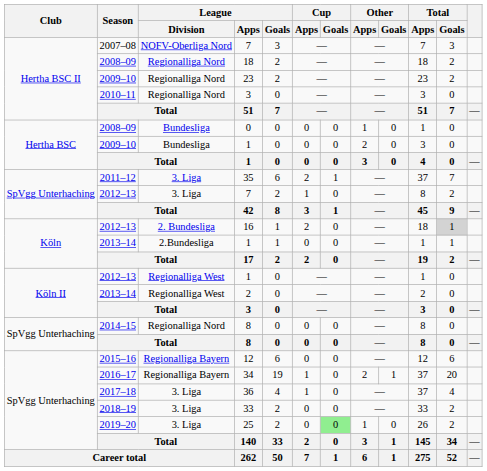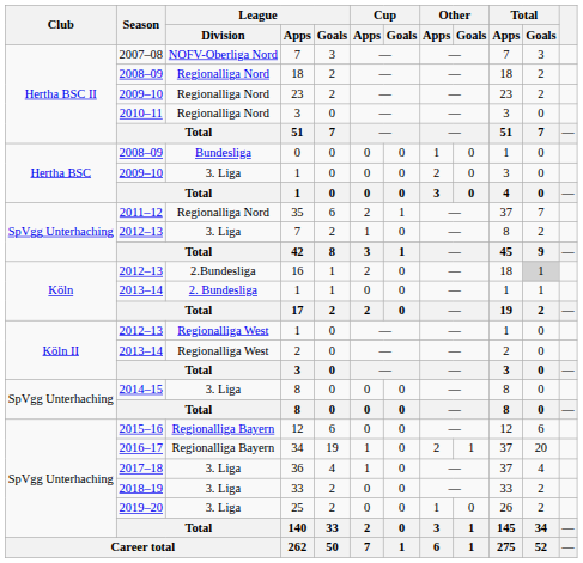 <table class="wikitable" style="text-align:center">
 <tr>
 <th rowspan="2">Club</th>
 <th rowspan="2">Season</th>
 <th colspan="3">League</th>
 <th colspan="2">Cup</th>
 <th colspan="2">Other</th>
 <th colspan="2">Total</th>
 <th rowspan="2"></th>
 </tr>
 <tr>
 <th>Division</th>
 <th>Apps</th>
 <th>Goals</th>
 <th>Apps</th>
 <th>Goals</th>
 <th>Apps</th>
 <th>Goals</th>
 <th>Apps</th>
 <th>Goals</th>
 </tr>
 <tr>
 <td rowspan="5"><a href='#'>Hertha BSC II</a></td>
 <td>2007–08</td>
 <td><a href='#'>NOFV-Oberliga Nord</a></td>
 <td>7</td>
 <td>3</td>
 <td colspan="2">—</td>
 <td colspan="2">—</td>
 <td>7</td>
 <td>3</td>
 <td></td>
 </tr>
 <tr>
 <td><a href='#'>2008–09</a></td>
 <td><a href='#'>Regionalliga Nord</a></td>
 <td>18</td>
 <td>2</td>
 <td colspan="2">—</td>
 <td colspan="2">—</td>
 <td>18</td>
 <td>2</td>
 <td></td>
 </tr>
 <tr>
 <td><a href='#'>2009–10</a></td>
 <td>Regionalliga Nord</td>
 <td>23</td>
 <td>2</td>
 <td colspan="2">—</td>
 <td colspan="2">—</td>
 <td>23</td>
 <td>2</td>
 <td></td>
 </tr>
 <tr>
 <td><a href='#'>2010–11</a></td>
 <td>Regionalliga Nord</td>
 <td>3</td>
 <td>0</td>
 <td colspan="2">—</td>
 <td colspan="2">—</td>
 <td>3</td>
 <td>0</td>
 <td></td>
 </tr>
 <tr>
 <th colspan="2">Total</th>
 <th>51</th>
 <th>7</th>
 <th colspan="2">—</th>
 <th colspan="2">—</th>
 <th>51</th>
 <th>7</th>
 <th>—</th>
 </tr>
 <tr>
 <td rowspan="3"><a href='#'>Hertha BSC</a></td>
 <td><a href='#'>2008–09</a></td>
 <td><a href='#'>Bundesliga</a></td>
 <td>0</td>
 <td>0</td>
 <td>0</td>
 <td>0</td>
 <td>1</td>
 <td>0</td>
 <td>1</td>
 <td>0</td>
 <td></td>
 </tr>
 <tr>
 <td><a href='#'>2009–10</a></td>
-<td>Bundesliga</td>
+<td>3. Liga</td>
 <td>1</td>
 <td>0</td>
 <td>0</td>
 <td>0</td>
 <td>2</td>
 <td>0</td>
 <td>3</td>
 <td>0</td>
 <td></td>
 </tr>
 <tr>
 <th colspan="2">Total</th>
 <th>1</th>
 <th>0</th>
 <th>0</th>
 <th>0</th>
 <th>3</th>
 <th>0</th>
 <th>4</th>
 <th>0</th>
 <th>—</th>
 </tr>
 <tr>
 <td rowspan="3"><a href='#'>SpVgg Unterhaching</a></td>
 <td><a href='#'>2011–12</a></td>
-<td><a href='#'>3. Liga</a></td>
+<td>Regionalliga Nord</td>
 <td>35</td>
 <td>6</td>
 <td>2</td>
 <td>1</td>
 <td colspan="2">—</td>
 <td>37</td>
 <td>7</td>
 <td></td>
 </tr>
 <tr>
 <td><a href='#'>2012–13</a></td>
 <td>3. Liga</td>
 <td>7</td>
 <td>2</td>
 <td>1</td>
 <td>0</td>
 <td colspan="2">—</td>
 <td>8</td>
 <td>2</td>
 <td></td>
 </tr>
 <tr>
 <th colspan="2">Total</th>
 <th>42</th>
 <th>8</th>
 <th>3</th>
 <th>1</th>
 <th colspan="2">—</th>
 <th>45</th>
 <th>9</th>
 <th>—</th>
 </tr>
 <tr>
 <td rowspan="3"><a href='#'>Köln</a></td>
 <td><a href='#'>2012–13</a></td>
-<td><a href='#'>2. Bundesliga</a></td>
+<td>2.Bundesliga</td>
 <td>16</td>
 <td>1</td>
 <td>2</td>
 <td>0</td>
 <td colspan="2">—</td>
 <td>18</td>
 <td style="background: lightgrey;">1</td>
 <td></td>
 </tr>
 <tr>
 <td><a href='#'>2013–14</a></td>
-<td>2.Bundesliga</td>
+<td><a href='#'>2. Bundesliga</a></td>
 <td>1</td>
 <td>1</td>
 <td>0</td>
 <td>0</td>
 <td colspan="2">—</td>
 <td>1</td>
 <td>1</td>
 <td></td>
 </tr>
 <tr>
 <th colspan="2">Total</th>
 <th>17</th>
 <th>2</th>
 <th>2</th>
 <th>0</th>
 <th colspan="2">—</th>
 <th>19</th>
 <th>2</th>
 <th>—</th>
 </tr>
 <tr>
 <td rowspan="3"><a href='#'>Köln II</a></td>
 <td><a href='#'>2012–13</a></td>
 <td><a href='#'>Regionalliga West</a></td>
 <td>1</td>
 <td>0</td>
 <td colspan="2">—</td>
 <td colspan="2">—</td>
 <td>1</td>
 <td>0</td>
 <td></td>
 </tr>
 <tr>
 <td><a href='#'>2013–14</a></td>
 <td>Regionalliga West</td>
 <td>2</td>
 <td>0</td>
 <td colspan="2">—</td>
 <td colspan="2">—</td>
 <td>2</td>
 <td>0</td>
 <td></td>
 </tr>
 <tr>
 <th colspan="2">Total</th>
 <th>3</th>
 <th>0</th>
 <th colspan="2">—</th>
 <th colspan="2">—</th>
 <th>3</th>
 <th>0</th>
 <th>—</th>
 </tr>
 <tr>
 <td rowspan="2">SpVgg Unterhaching</td>
 <td><a href='#'>2014–15</a></td>
-<td>Regionalliga Nord</td>
+<td>3. Liga</td>
 <td>8</td>
 <td>0</td>
 <td>0</td>
 <td>0</td>
 <td colspan="2">—</td>
 <td>8</td>
 <td>0</td>
 <td></td>
 </tr>
 <tr>
 <th colspan="2">Total</th>
 <th>8</th>
 <th>0</th>
 <th>0</th>
 <th>0</th>
 <th colspan="2">—</th>
 <th>8</th>
 <th>0</th>
 <th>—</th>
 </tr>
 <tr>
 <td rowspan="6">SpVgg Unterhaching</td>
 <td><a href='#'>2015–16</a></td>
 <td><a href='#'>Regionalliga Bayern</a></td>
 <td>12</td>
 <td>6</td>
 <td>0</td>
 <td>0</td>
 <td colspan="2">—</td>
 <td>12</td>
 <td>6</td>
 <td></td>
 </tr>
 <tr>
 <td><a href='#'>2016–17</a></td>
 <td>Regionalliga Bayern</td>
 <td>34</td>
 <td>19</td>
 <td>1</td>
 <td>0</td>
 <td>2</td>
 <td>1</td>
 <td>37</td>
 <td>20</td>
 <td></td>
 </tr>
 <tr>
 <td><a href='#'>2017–18</a></td>
 <td>3. Liga</td>
 <td>36</td>
 <td>4</td>
 <td>1</td>
 <td>0</td>
 <td colspan="2">—</td>
 <td>37</td>
 <td>4</td>
 <td></td>
 </tr>
 <tr>
 <td><a href='#'>2018–19</a></td>
 <td>3. Liga</td>
 <td>33</td>
 <td>2</td>
 <td>0</td>
 <td>0</td>
 <td colspan="2">—</td>
 <td>33</td>
 <td>2</td>
 <td></td>
 </tr>
 <tr>
 <td><a href='#'>2019–20</a></td>
 <td>3. Liga</td>
 <td>25</td>
 <td>2</td>
 <td>0</td>
-<td style="background: lightgreen;">0</td>
+<td>0</td>
 <td>1</td>
 <td>0</td>
 <td>26</td>
 <td>2</td>
 <td></td>
 </tr>
 <tr>
 <th colspan="2">Total</th>
 <th>140</th>
 <th>33</th>
 <th>2</th>
 <th>0</th>
 <th>3</th>
 <th>1</th>
 <th>145</th>
 <th>34</th>
 <th>—</th>
 </tr>
 <tr>
 <th colspan="3">Career total</th>
 <th>262</th>
 <th>50</th>
 <th>7</th>
 <th>1</th>
 <th>6</th>
 <th>1</th>
 <th>275</th>
 <th>52</th>
 <th>—</th>
 </tr>
 </table>
